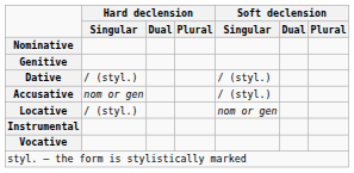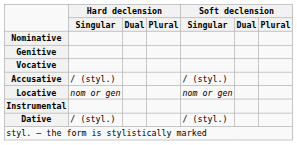 <table class="wikitable">
 <tr>
 <td rowspan="2"></td>
 <th colspan="3">Hard declension</th>
 <th colspan="3">Soft declension</th>
 </tr>
 <tr>
 <th>Singular</th>
 <th>Dual</th>
 <th>Plural</th>
 <th>Singular</th>
 <th>Dual</th>
 <th>Plural</th>
 </tr>
 <tr>
 <th>Nominative</th>
 <td></td>
 <td></td>
 <td></td>
 <td></td>
 <td></td>
 <td></td>
 </tr>
 <tr>
 <th>Genitive</th>
 <td></td>
 <td></td>
 <td></td>
 <td></td>
 <td></td>
 <td></td>
 </tr>
 <tr>
-<th>Dative</th>
+<th>Vocative</th>
+<td></td>
+<td></td>
+<td></td>
+<td></td>
+<td></td>
+<td></td>
+</tr>
+<tr>
+<th>Accusative</th>
 <td> /  (styl.)</td>
 <td></td>
 <td></td>
 <td> /  (styl.)</td>
 <td></td>
 <td></td>
 </tr>
 <tr>
-<th>Accusative</th>
+<th>Locative</th>
 <td><em>nom or gen</em></td>
-<td></td>
-<td></td>
-<td> /  (styl.)</td>
-<td></td>
-<td></td>
-</tr>
-<tr>
-<th>Locative</th>
-<td> /  (styl.)</td>
 <td></td>
 <td></td>
 <td><em>nom or gen</em></td>
 <td></td>
 <td></td>
 </tr>
 <tr>
 <th>Instrumental</th>
 <td></td>
 <td></td>
 <td></td>
 <td></td>
 <td></td>
 <td></td>
 </tr>
 <tr>
-<th>Vocative</th>
+<th>Dative</th>
+<td> /  (styl.)</td>
 <td></td>
 <td></td>
-<td></td>
-<td></td>
+<td> /  (styl.)</td>
 <td></td>
 <td></td>
 </tr>
 <tr>
 <td colspan="7">styl. – the form is stylistically marked</td>
 </tr>
 </table>
